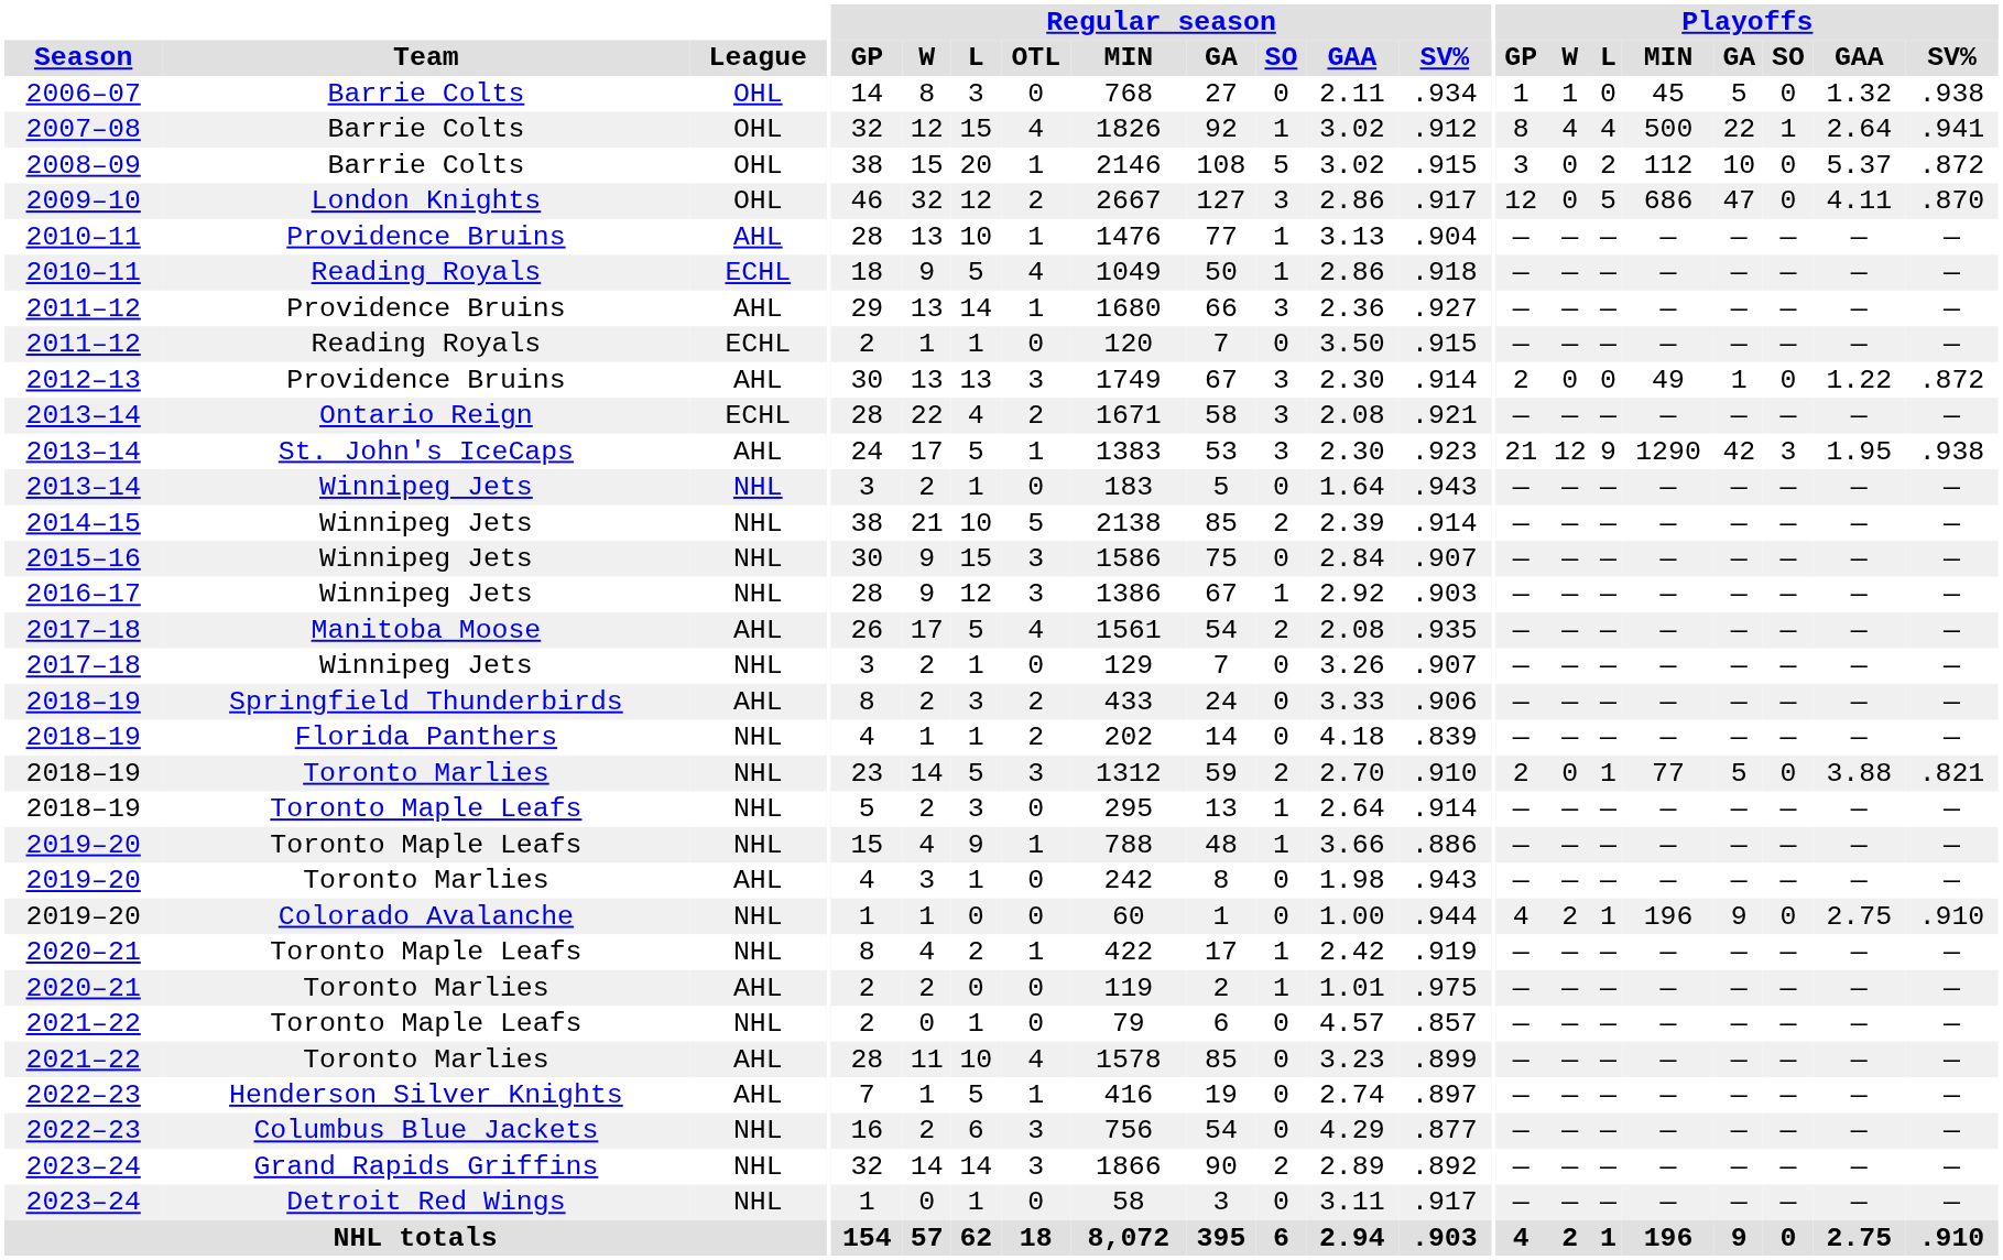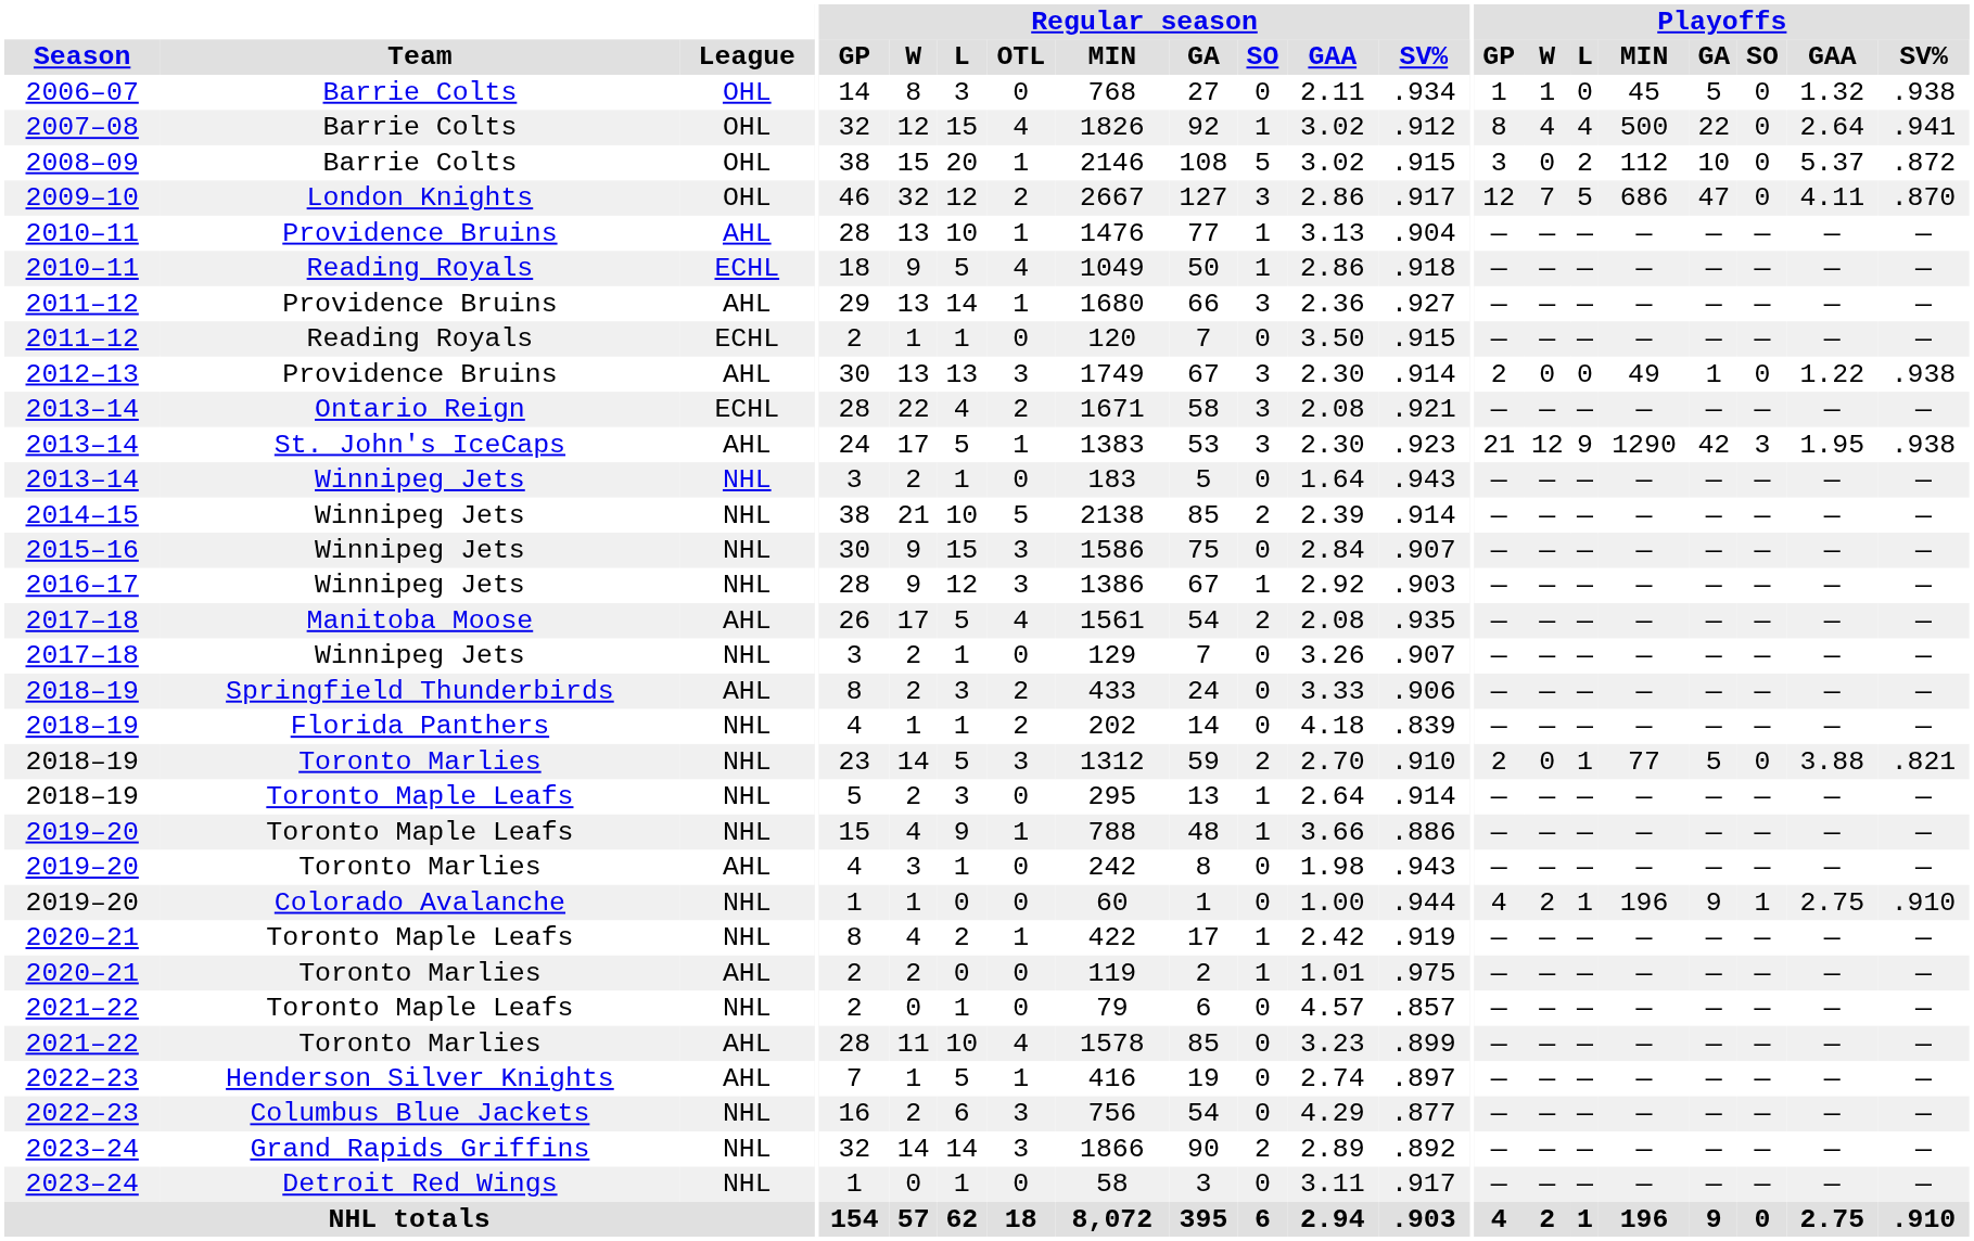 <table border="0" cellpadding="1" cellspacing="0" style="width:75%; text-align:center;">
 <tr bgcolor="#e0e0e0">
 <th colspan="3" bgcolor="#ffffff"></th>
 <th rowspan="99" bgcolor="#ffffff"></th>
 <th colspan="9" bgcolor="#e0e0e0"><a href='#'>Regular season</a></th>
 <th rowspan="99" bgcolor="#ffffff"></th>
 <th colspan="8" bgcolor="#e0e0e0"><a href='#'>Playoffs</a></th>
 </tr>
 <tr bgcolor="#e0e0e0">
 <th><a href='#'>Season</a></th>
 <th>Team</th>
 <th>League</th>
 <th>GP</th>
 <th>W</th>
 <th>L</th>
 <th>OTL</th>
 <th>MIN</th>
 <th>GA</th>
 <th><a href='#'>SO</a></th>
 <th><a href='#'>GAA</a></th>
 <th><a href='#'>SV%</a></th>
 <th>GP</th>
 <th>W</th>
 <th>L</th>
 <th>MIN</th>
 <th>GA</th>
 <th>SO</th>
 <th>GAA</th>
 <th>SV%</th>
 </tr>
 <tr>
 <td><a href='#'>2006–07</a></td>
 <td><a href='#'>Barrie Colts</a></td>
 <td><a href='#'>OHL</a></td>
 <td>14</td>
 <td>8</td>
 <td>3</td>
 <td>0</td>
 <td>768</td>
 <td>27</td>
 <td>0</td>
 <td>2.11</td>
 <td>.934</td>
 <td>1</td>
 <td>1</td>
 <td>0</td>
 <td>45</td>
 <td>5</td>
 <td>0</td>
 <td>1.32</td>
 <td>.938</td>
 </tr>
 <tr bgcolor="#f0f0f0">
 <td><a href='#'>2007–08</a></td>
 <td>Barrie Colts</td>
 <td>OHL</td>
 <td>32</td>
 <td>12</td>
 <td>15</td>
 <td>4</td>
 <td>1826</td>
 <td>92</td>
 <td>1</td>
 <td>3.02</td>
 <td>.912</td>
 <td>8</td>
 <td>4</td>
 <td>4</td>
 <td>500</td>
 <td>22</td>
-<td>1</td>
+<td>0</td>
 <td>2.64</td>
 <td>.941</td>
 </tr>
 <tr>
 <td><a href='#'>2008–09</a></td>
 <td>Barrie Colts</td>
 <td>OHL</td>
 <td>38</td>
 <td>15</td>
 <td>20</td>
 <td>1</td>
 <td>2146</td>
 <td>108</td>
 <td>5</td>
 <td>3.02</td>
 <td>.915</td>
 <td>3</td>
 <td>0</td>
 <td>2</td>
 <td>112</td>
 <td>10</td>
 <td>0</td>
 <td>5.37</td>
 <td>.872</td>
 </tr>
 <tr bgcolor="#f0f0f0">
 <td><a href='#'>2009–10</a></td>
 <td><a href='#'>London Knights</a></td>
 <td>OHL</td>
 <td>46</td>
 <td>32</td>
 <td>12</td>
 <td>2</td>
 <td>2667</td>
 <td>127</td>
 <td>3</td>
 <td>2.86</td>
 <td>.917</td>
 <td>12</td>
-<td>0</td>
+<td>7</td>
 <td>5</td>
 <td>686</td>
 <td>47</td>
 <td>0</td>
 <td>4.11</td>
 <td>.870</td>
 </tr>
 <tr>
 <td><a href='#'>2010–11</a></td>
 <td><a href='#'>Providence Bruins</a></td>
 <td><a href='#'>AHL</a></td>
 <td>28</td>
 <td>13</td>
 <td>10</td>
 <td>1</td>
 <td>1476</td>
 <td>77</td>
 <td>1</td>
 <td>3.13</td>
 <td>.904</td>
 <td>—</td>
 <td>—</td>
 <td>—</td>
 <td>—</td>
 <td>—</td>
 <td>—</td>
 <td>—</td>
 <td>—</td>
 </tr>
 <tr bgcolor="#f0f0f0">
 <td><a href='#'>2010–11</a></td>
 <td><a href='#'>Reading Royals</a></td>
 <td><a href='#'>ECHL</a></td>
 <td>18</td>
 <td>9</td>
 <td>5</td>
 <td>4</td>
 <td>1049</td>
 <td>50</td>
 <td>1</td>
 <td>2.86</td>
 <td>.918</td>
 <td>—</td>
 <td>—</td>
 <td>—</td>
 <td>—</td>
 <td>—</td>
 <td>—</td>
 <td>—</td>
 <td>—</td>
 </tr>
 <tr>
 <td><a href='#'>2011–12</a></td>
 <td>Providence Bruins</td>
 <td>AHL</td>
 <td>29</td>
 <td>13</td>
 <td>14</td>
 <td>1</td>
 <td>1680</td>
 <td>66</td>
 <td>3</td>
 <td>2.36</td>
 <td>.927</td>
 <td>—</td>
 <td>—</td>
 <td>—</td>
 <td>—</td>
 <td>—</td>
 <td>—</td>
 <td>—</td>
 <td>—</td>
 </tr>
 <tr bgcolor="#f0f0f0">
 <td><a href='#'>2011–12</a></td>
 <td>Reading Royals</td>
 <td>ECHL</td>
 <td>2</td>
 <td>1</td>
 <td>1</td>
 <td>0</td>
 <td>120</td>
 <td>7</td>
 <td>0</td>
 <td>3.50</td>
 <td>.915</td>
 <td>—</td>
 <td>—</td>
 <td>—</td>
 <td>—</td>
 <td>—</td>
 <td>—</td>
 <td>—</td>
 <td>—</td>
 </tr>
 <tr>
 <td><a href='#'>2012–13</a></td>
 <td>Providence Bruins</td>
 <td>AHL</td>
 <td>30</td>
 <td>13</td>
 <td>13</td>
 <td>3</td>
 <td>1749</td>
 <td>67</td>
 <td>3</td>
 <td>2.30</td>
 <td>.914</td>
 <td>2</td>
 <td>0</td>
 <td>0</td>
 <td>49</td>
 <td>1</td>
 <td>0</td>
 <td>1.22</td>
-<td>.872</td>
+<td>.938</td>
 </tr>
 <tr bgcolor="#f0f0f0">
 <td><a href='#'>2013–14</a></td>
 <td><a href='#'>Ontario Reign</a></td>
 <td>ECHL</td>
 <td>28</td>
 <td>22</td>
 <td>4</td>
 <td>2</td>
 <td>1671</td>
 <td>58</td>
 <td>3</td>
 <td>2.08</td>
 <td>.921</td>
 <td>—</td>
 <td>—</td>
 <td>—</td>
 <td>—</td>
 <td>—</td>
 <td>—</td>
 <td>—</td>
 <td>—</td>
 </tr>
 <tr>
 <td><a href='#'>2013–14</a></td>
 <td><a href='#'>St. John's IceCaps</a></td>
 <td>AHL</td>
 <td>24</td>
 <td>17</td>
 <td>5</td>
 <td>1</td>
 <td>1383</td>
 <td>53</td>
 <td>3</td>
 <td>2.30</td>
 <td>.923</td>
 <td>21</td>
 <td>12</td>
 <td>9</td>
 <td>1290</td>
 <td>42</td>
 <td>3</td>
 <td>1.95</td>
 <td>.938</td>
 </tr>
 <tr bgcolor="#f0f0f0">
 <td><a href='#'>2013–14</a></td>
 <td><a href='#'>Winnipeg Jets</a></td>
 <td><a href='#'>NHL</a></td>
 <td>3</td>
 <td>2</td>
 <td>1</td>
 <td>0</td>
 <td>183</td>
 <td>5</td>
 <td>0</td>
 <td>1.64</td>
 <td>.943</td>
 <td>—</td>
 <td>—</td>
 <td>—</td>
 <td>—</td>
 <td>—</td>
 <td>—</td>
 <td>—</td>
 <td>—</td>
 </tr>
 <tr>
 <td><a href='#'>2014–15</a></td>
 <td>Winnipeg Jets</td>
 <td>NHL</td>
 <td>38</td>
 <td>21</td>
 <td>10</td>
 <td>5</td>
 <td>2138</td>
 <td>85</td>
 <td>2</td>
 <td>2.39</td>
 <td>.914</td>
 <td>—</td>
 <td>—</td>
 <td>—</td>
 <td>—</td>
 <td>—</td>
 <td>—</td>
 <td>—</td>
 <td>—</td>
 </tr>
 <tr bgcolor="#f0f0f0">
 <td><a href='#'>2015–16</a></td>
 <td>Winnipeg Jets</td>
 <td>NHL</td>
 <td>30</td>
 <td>9</td>
 <td>15</td>
 <td>3</td>
 <td>1586</td>
 <td>75</td>
 <td>0</td>
 <td>2.84</td>
 <td>.907</td>
 <td>—</td>
 <td>—</td>
 <td>—</td>
 <td>—</td>
 <td>—</td>
 <td>—</td>
 <td>—</td>
 <td>—</td>
 </tr>
 <tr>
 <td><a href='#'>2016–17</a></td>
 <td>Winnipeg Jets</td>
 <td>NHL</td>
 <td>28</td>
 <td>9</td>
 <td>12</td>
 <td>3</td>
 <td>1386</td>
 <td>67</td>
 <td>1</td>
 <td>2.92</td>
 <td>.903</td>
 <td>—</td>
 <td>—</td>
 <td>—</td>
 <td>—</td>
 <td>—</td>
 <td>—</td>
 <td>—</td>
 <td>—</td>
 </tr>
 <tr bgcolor="#f0f0f0">
 <td><a href='#'>2017–18</a></td>
 <td><a href='#'>Manitoba Moose</a></td>
 <td>AHL</td>
 <td>26</td>
 <td>17</td>
 <td>5</td>
 <td>4</td>
 <td>1561</td>
 <td>54</td>
 <td>2</td>
 <td>2.08</td>
 <td>.935</td>
 <td>—</td>
 <td>—</td>
 <td>—</td>
 <td>—</td>
 <td>—</td>
 <td>—</td>
 <td>—</td>
 <td>—</td>
 </tr>
 <tr>
 <td><a href='#'>2017–18</a></td>
 <td>Winnipeg Jets</td>
 <td>NHL</td>
 <td>3</td>
 <td>2</td>
 <td>1</td>
 <td>0</td>
 <td>129</td>
 <td>7</td>
 <td>0</td>
 <td>3.26</td>
 <td>.907</td>
 <td>—</td>
 <td>—</td>
 <td>—</td>
 <td>—</td>
 <td>—</td>
 <td>—</td>
 <td>—</td>
 <td>—</td>
 </tr>
 <tr bgcolor="#f0f0f0">
 <td><a href='#'>2018–19</a></td>
 <td><a href='#'>Springfield Thunderbirds</a></td>
 <td>AHL</td>
 <td>8</td>
 <td>2</td>
 <td>3</td>
 <td>2</td>
 <td>433</td>
 <td>24</td>
 <td>0</td>
 <td>3.33</td>
 <td>.906</td>
 <td>—</td>
 <td>—</td>
 <td>—</td>
 <td>—</td>
 <td>—</td>
 <td>—</td>
 <td>—</td>
 <td>—</td>
 </tr>
 <tr>
 <td><a href='#'>2018–19</a></td>
 <td><a href='#'>Florida Panthers</a></td>
 <td>NHL</td>
 <td>4</td>
 <td>1</td>
 <td>1</td>
 <td>2</td>
 <td>202</td>
 <td>14</td>
 <td>0</td>
 <td>4.18</td>
 <td>.839</td>
 <td>—</td>
 <td>—</td>
 <td>—</td>
 <td>—</td>
 <td>—</td>
 <td>—</td>
 <td>—</td>
 <td>—</td>
 </tr>
 <tr bgcolor="#f0f0f0">
 <td>2018–19</td>
 <td><a href='#'>Toronto Marlies</a></td>
 <td>NHL</td>
 <td>23</td>
 <td>14</td>
 <td>5</td>
 <td>3</td>
 <td>1312</td>
 <td>59</td>
 <td>2</td>
 <td>2.70</td>
 <td>.910</td>
 <td>2</td>
 <td>0</td>
 <td>1</td>
 <td>77</td>
 <td>5</td>
 <td>0</td>
 <td>3.88</td>
 <td>.821</td>
 </tr>
 <tr>
 <td>2018–19</td>
 <td><a href='#'>Toronto Maple Leafs</a></td>
 <td>NHL</td>
 <td>5</td>
 <td>2</td>
 <td>3</td>
 <td>0</td>
 <td>295</td>
 <td>13</td>
 <td>1</td>
 <td>2.64</td>
 <td>.914</td>
 <td>—</td>
 <td>—</td>
 <td>—</td>
 <td>—</td>
 <td>—</td>
 <td>—</td>
 <td>—</td>
 <td>—</td>
 </tr>
 <tr bgcolor="#f0f0f0">
 <td><a href='#'>2019–20</a></td>
 <td>Toronto Maple Leafs</td>
 <td>NHL</td>
 <td>15</td>
 <td>4</td>
 <td>9</td>
 <td>1</td>
 <td>788</td>
 <td>48</td>
 <td>1</td>
 <td>3.66</td>
 <td>.886</td>
 <td>—</td>
 <td>—</td>
 <td>—</td>
 <td>—</td>
 <td>—</td>
 <td>—</td>
 <td>—</td>
 <td>—</td>
 </tr>
 <tr>
 <td><a href='#'>2019–20</a></td>
 <td>Toronto Marlies</td>
 <td>AHL</td>
 <td>4</td>
 <td>3</td>
 <td>1</td>
 <td>0</td>
 <td>242</td>
 <td>8</td>
 <td>0</td>
 <td>1.98</td>
 <td>.943</td>
 <td>—</td>
 <td>—</td>
 <td>—</td>
 <td>—</td>
 <td>—</td>
 <td>—</td>
 <td>—</td>
 <td>—</td>
 </tr>
 <tr bgcolor="#f0f0f0">
 <td>2019–20</td>
 <td><a href='#'>Colorado Avalanche</a></td>
 <td>NHL</td>
 <td>1</td>
 <td>1</td>
 <td>0</td>
 <td>0</td>
 <td>60</td>
 <td>1</td>
 <td>0</td>
 <td>1.00</td>
 <td>.944</td>
 <td>4</td>
 <td>2</td>
 <td>1</td>
 <td>196</td>
 <td>9</td>
-<td>0</td>
+<td>1</td>
 <td>2.75</td>
 <td>.910</td>
 </tr>
 <tr>
 <td><a href='#'>2020–21</a></td>
 <td>Toronto Maple Leafs</td>
 <td>NHL</td>
 <td>8</td>
 <td>4</td>
 <td>2</td>
 <td>1</td>
 <td>422</td>
 <td>17</td>
 <td>1</td>
 <td>2.42</td>
 <td>.919</td>
 <td>—</td>
 <td>—</td>
 <td>—</td>
 <td>—</td>
 <td>—</td>
 <td>—</td>
 <td>—</td>
 <td>—</td>
 </tr>
 <tr bgcolor="#f0f0f0">
 <td><a href='#'>2020–21</a></td>
 <td>Toronto Marlies</td>
 <td>AHL</td>
 <td>2</td>
 <td>2</td>
 <td>0</td>
 <td>0</td>
 <td>119</td>
 <td>2</td>
 <td>1</td>
 <td>1.01</td>
 <td>.975</td>
 <td>—</td>
 <td>—</td>
 <td>—</td>
 <td>—</td>
 <td>—</td>
 <td>—</td>
 <td>—</td>
 <td>—</td>
 </tr>
 <tr>
 <td><a href='#'>2021–22</a></td>
 <td>Toronto Maple Leafs</td>
 <td>NHL</td>
 <td>2</td>
 <td>0</td>
 <td>1</td>
 <td>0</td>
 <td>79</td>
 <td>6</td>
 <td>0</td>
 <td>4.57</td>
 <td>.857</td>
 <td>—</td>
 <td>—</td>
 <td>—</td>
 <td>—</td>
 <td>—</td>
 <td>—</td>
 <td>—</td>
 <td>—</td>
 </tr>
 <tr bgcolor="#f0f0f0">
 <td><a href='#'>2021–22</a></td>
 <td>Toronto Marlies</td>
 <td>AHL</td>
 <td>28</td>
 <td>11</td>
 <td>10</td>
 <td>4</td>
 <td>1578</td>
 <td>85</td>
 <td>0</td>
 <td>3.23</td>
 <td>.899</td>
 <td>—</td>
 <td>—</td>
 <td>—</td>
 <td>—</td>
 <td>—</td>
 <td>—</td>
 <td>—</td>
 <td>—</td>
 </tr>
 <tr>
 <td><a href='#'>2022–23</a></td>
 <td><a href='#'>Henderson Silver Knights</a></td>
 <td>AHL</td>
 <td>7</td>
 <td>1</td>
 <td>5</td>
 <td>1</td>
 <td>416</td>
 <td>19</td>
 <td>0</td>
 <td>2.74</td>
 <td>.897</td>
 <td>—</td>
 <td>—</td>
 <td>—</td>
 <td>—</td>
 <td>—</td>
 <td>—</td>
 <td>—</td>
 <td>—</td>
 </tr>
 <tr bgcolor="#f0f0f0">
 <td><a href='#'>2022–23</a></td>
 <td><a href='#'>Columbus Blue Jackets</a></td>
 <td>NHL</td>
 <td>16</td>
 <td>2</td>
 <td>6</td>
 <td>3</td>
 <td>756</td>
 <td>54</td>
 <td>0</td>
 <td>4.29</td>
 <td>.877</td>
 <td>—</td>
 <td>—</td>
 <td>—</td>
 <td>—</td>
 <td>—</td>
 <td>—</td>
 <td>—</td>
 <td>—</td>
 </tr>
 <tr>
 <td><a href='#'>2023–24</a></td>
 <td><a href='#'>Grand Rapids Griffins</a></td>
 <td>NHL</td>
 <td>32</td>
 <td>14</td>
 <td>14</td>
 <td>3</td>
 <td>1866</td>
 <td>90</td>
 <td>2</td>
 <td>2.89</td>
 <td>.892</td>
 <td>—</td>
 <td>—</td>
 <td>—</td>
 <td>—</td>
 <td>—</td>
 <td>—</td>
 <td>—</td>
 <td>—</td>
 </tr>
 <tr bgcolor="#f0f0f0">
 <td><a href='#'>2023–24</a></td>
 <td><a href='#'>Detroit Red Wings</a></td>
 <td>NHL</td>
 <td>1</td>
 <td>0</td>
 <td>1</td>
 <td>0</td>
 <td>58</td>
 <td>3</td>
 <td>0</td>
 <td>3.11</td>
 <td>.917</td>
 <td>—</td>
 <td>—</td>
 <td>—</td>
 <td>—</td>
 <td>—</td>
 <td>—</td>
 <td>—</td>
 <td>—</td>
 </tr>
 <tr bgcolor="#e0e0e0">
 <th colspan=3>NHL totals</th>
 <th>154</th>
 <th>57</th>
 <th>62</th>
 <th>18</th>
 <th>8,072</th>
 <th>395</th>
 <th>6</th>
 <th>2.94</th>
 <th>.903</th>
 <th>4</th>
 <th>2</th>
 <th>1</th>
 <th>196</th>
 <th>9</th>
 <th>0</th>
 <th>2.75</th>
 <th>.910</th>
 </tr>
 </table>
